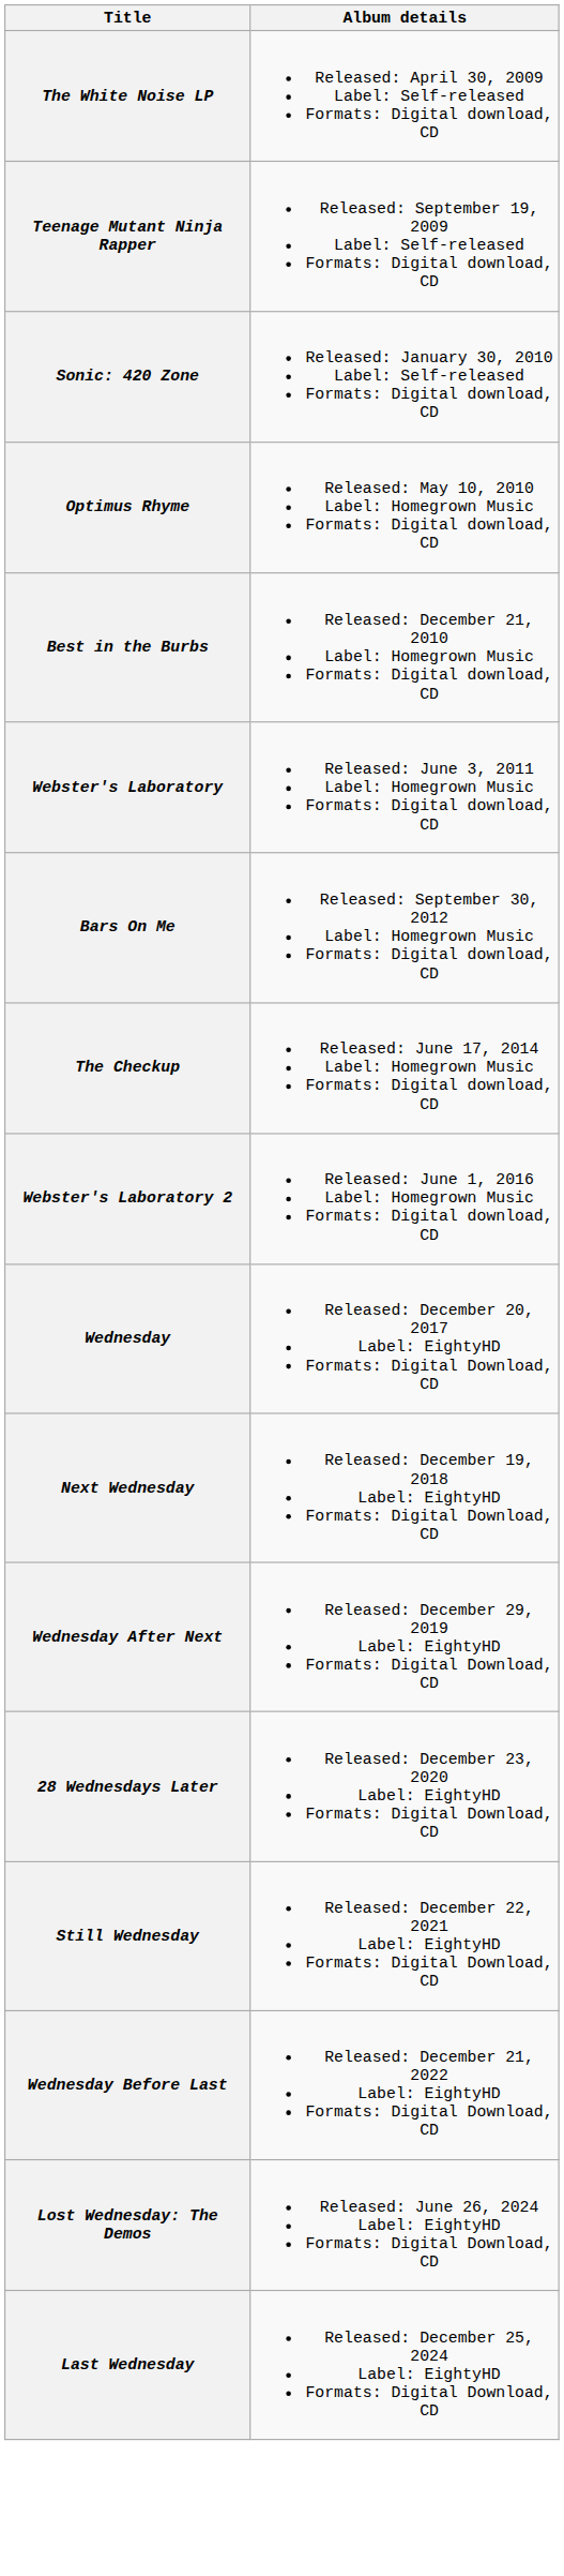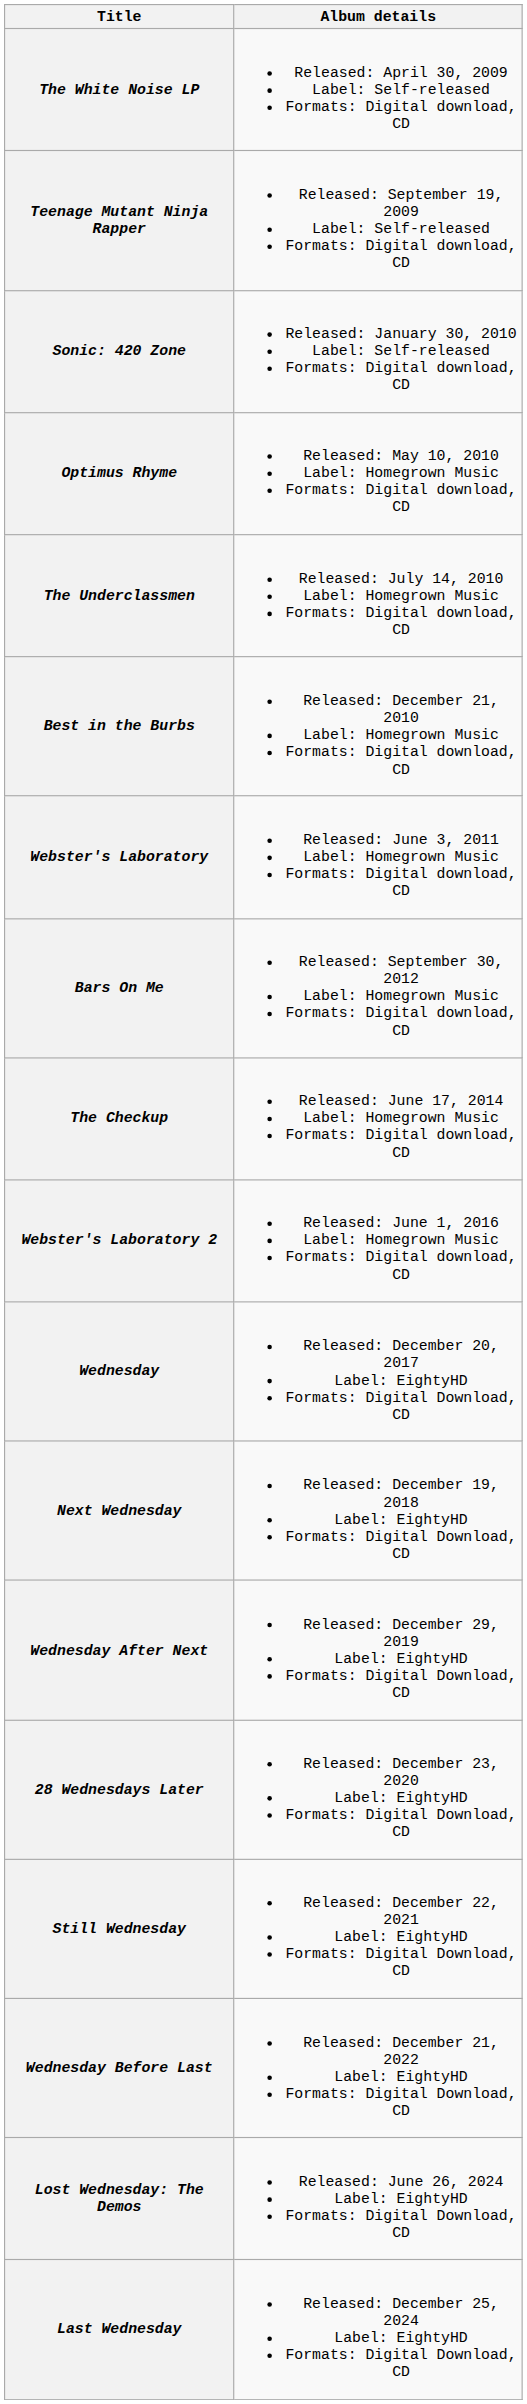 <table class="wikitable plainrowheaders" style="text-align:center;">
 <tr>
 <th scope="col" style="width:15em;">Title</th>
 <th scope="col" style="width:19em;">Album details</th>
 </tr>
 <tr>
 <th scope="row"><em>The White Noise LP</em></th>
 <td><br><ul><li>Released: April 30, 2009</li><li>Label: Self-released</li><li>Formats: Digital download, CD</li></ul></td>
 </tr>
 <tr>
 <th scope="row"><em>Teenage Mutant Ninja Rapper</em></th>
 <td><br><ul><li>Released: September 19, 2009</li><li>Label: Self-released</li><li>Formats: Digital download, CD</li></ul></td>
 </tr>
 <tr>
 <th scope="row"><em>Sonic: 420 Zone</em></th>
 <td><br><ul><li>Released: January 30, 2010</li><li>Label: Self-released</li><li>Formats: Digital download, CD</li></ul></td>
 </tr>
 <tr>
 <th scope="row"><em>Optimus Rhyme</em></th>
 <td><br><ul><li>Released: May 10, 2010</li><li>Label: Homegrown Music</li><li>Formats: Digital download, CD</li></ul></td>
+</tr>
+<tr>
+<th scope="row"><em>The Underclassmen</em></th>
+<td><br><ul><li>Released: July 14, 2010</li><li>Label: Homegrown Music</li><li>Formats: Digital download, CD</li></ul></td>
 </tr>
 <tr>
 <th scope="row"><em>Best in the Burbs</em></th>
 <td><br><ul><li>Released: December 21, 2010</li><li>Label: Homegrown Music</li><li>Formats: Digital download, CD</li></ul></td>
 </tr>
 <tr>
 <th scope="row"><em>Webster's Laboratory</em></th>
 <td><br><ul><li>Released: June 3, 2011</li><li>Label: Homegrown Music</li><li>Formats: Digital download, CD</li></ul></td>
 </tr>
 <tr>
 <th scope="row"><em>Bars On Me</em></th>
 <td><br><ul><li>Released: September 30, 2012</li><li>Label: Homegrown Music</li><li>Formats: Digital download, CD</li></ul></td>
 </tr>
 <tr>
 <th scope="row"><em>The Checkup</em></th>
 <td><br><ul><li>Released: June 17, 2014</li><li>Label: Homegrown Music</li><li>Formats: Digital download, CD</li></ul></td>
 </tr>
 <tr>
 <th scope="row"><em>Webster's Laboratory 2</em></th>
 <td><br><ul><li>Released: June 1, 2016</li><li>Label: Homegrown Music</li><li>Formats: Digital download, CD</li></ul></td>
 </tr>
 <tr>
 <th scope="row"><em>Wednesday</em></th>
 <td><br><ul><li>Released: December 20, 2017</li><li>Label: EightyHD</li><li>Formats: Digital Download, CD</li></ul></td>
 </tr>
 <tr>
 <th scope="row"><em>Next Wednesday</em></th>
 <td><br><ul><li>Released: December 19, 2018</li><li>Label: EightyHD</li><li>Formats: Digital Download, CD</li></ul></td>
 </tr>
 <tr>
 <th scope="row"><em>Wednesday After Next</em></th>
 <td><br><ul><li>Released: December 29, 2019</li><li>Label: EightyHD</li><li>Formats: Digital Download, CD</li></ul></td>
 </tr>
 <tr>
 <th scope="row"><em>28 Wednesdays Later</em></th>
 <td><br><ul><li>Released: December 23, 2020</li><li>Label: EightyHD</li><li>Formats: Digital Download, CD</li></ul></td>
 </tr>
 <tr>
 <th scope="row"><em>Still Wednesday</em></th>
 <td><br><ul><li>Released: December 22, 2021</li><li>Label: EightyHD</li><li>Formats: Digital Download, CD</li></ul></td>
 </tr>
 <tr>
 <th scope="row"><em>Wednesday Before Last</em></th>
 <td><br><ul><li>Released: December 21, 2022</li><li>Label: EightyHD</li><li>Formats: Digital Download, CD</li></ul></td>
 </tr>
 <tr>
 <th scope="row"><em>Lost Wednesday: The Demos</em></th>
 <td><br><ul><li>Released: June 26, 2024</li><li>Label: EightyHD</li><li>Formats: Digital Download, CD</li></ul></td>
 </tr>
 <tr>
 <th scope="row"><em>Last Wednesday</em></th>
 <td><br><ul><li>Released: December 25, 2024</li><li>Label: EightyHD</li><li>Formats: Digital Download, CD</li></ul></td>
 </tr>
 </table>
